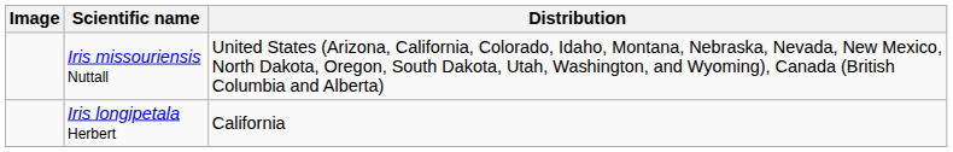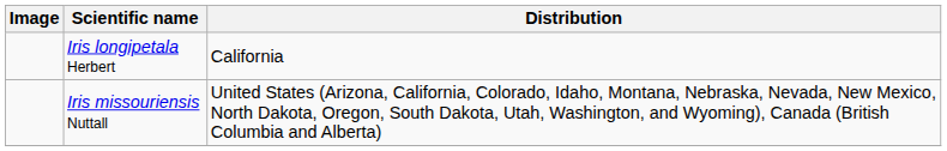 <table class="wikitable">
 <tr>
 <th>Image</th>
 <th>Scientific name</th>
 <th>Distribution</th>
 </tr>
 <tr>
 <td></td>
+<td><em><a href='#'>Iris longipetala</a></em> <small>Herbert</small></td>
+<td>California</td>
+</tr>
+<tr>
+<td></td>
 <td><em><a href='#'>Iris missouriensis</a></em> <small>Nuttall</small></td>
 <td>United States (Arizona, California, Colorado, Idaho, Montana, Nebraska, Nevada, New Mexico, North Dakota, Oregon, South Dakota, Utah, Washington, and Wyoming), Canada (British Columbia and Alberta)</td>
 </tr>
 <tr>
-<td></td>
-<td><em><a href='#'>Iris longipetala</a></em> <small>Herbert</small></td>
-<td>California</td>
-</tr>
-<tr>
 </tr>
 </table>
